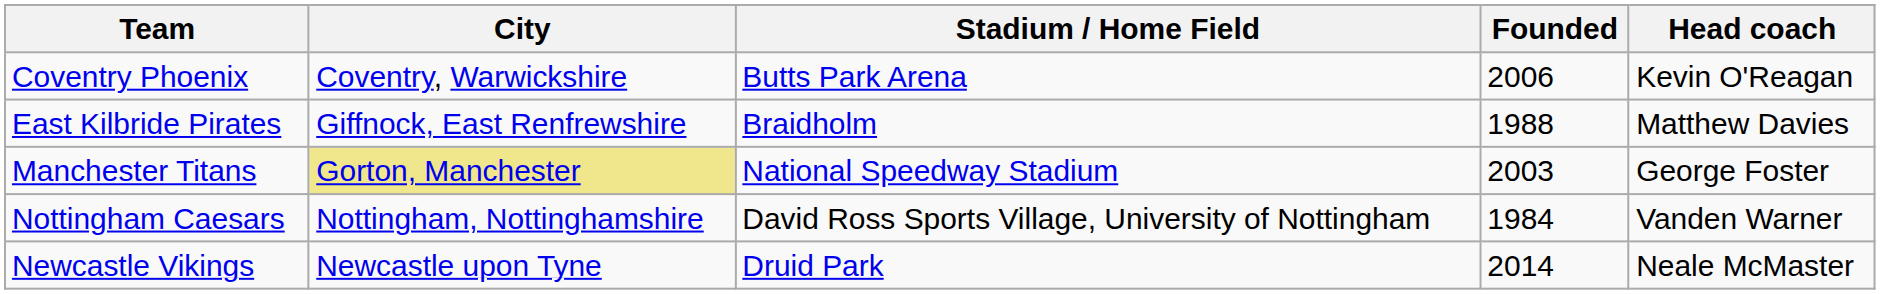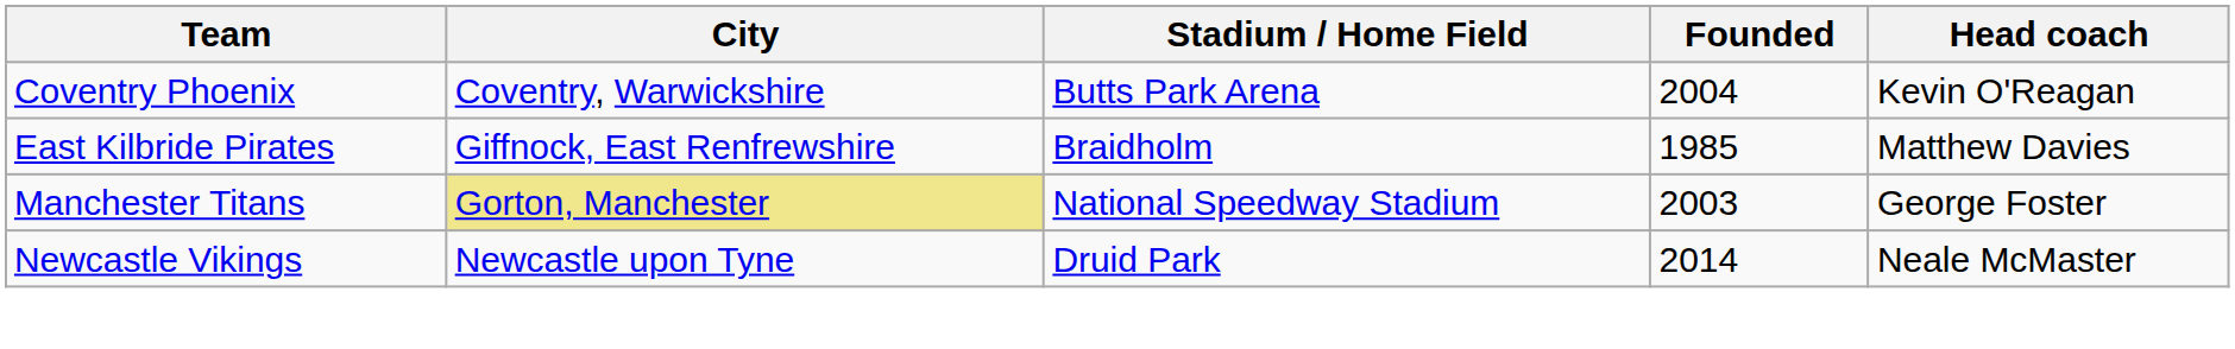 <table class="wikitable" style="text-align:center; font-size:95%;width:60%; text-align:left">
 <tr>
 <th><strong>Team</strong></th>
 <th><strong>City</strong></th>
 <th><strong>Stadium / Home Field</strong></th>
 <th><strong>Founded</strong></th>
 <th><strong>Head coach</strong></th>
 </tr>
 <tr --->
 <td> <a href='#'>Coventry Phoenix</a></td>
 <td> <a href='#'>Coventry</a>, <a href='#'>Warwickshire</a></td>
 <td><a href='#'>Butts Park Arena</a></td>
-<td>2006</td>
+<td>2004</td>
 <td>Kevin O'Reagan</td>
 </tr>
 <tr --->
 <td> <a href='#'>East Kilbride Pirates</a></td>
 <td> <a href='#'>Giffnock, East Renfrewshire</a></td>
 <td><a href='#'>Braidholm</a></td>
-<td>1988</td>
+<td>1985</td>
 <td>Matthew Davies</td>
 </tr>
 <tr --->
 <td> <a href='#'>Manchester Titans</a></td>
 <td style="background: khaki;"> <a href='#'>Gorton, Manchester</a></td>
 <td><a href='#'>National Speedway Stadium</a></td>
 <td>2003</td>
 <td>George Foster</td>
 </tr>
 <tr --->
-<td> <a href='#'>Nottingham Caesars</a></td>
-<td> <a href='#'>Nottingham, Nottinghamshire</a></td>
-<td>David Ross Sports Village, University of Nottingham</td>
-<td>1984</td>
-<td>Vanden Warner</td>
-</tr>
-<tr --->
 <td>  <a href='#'>Newcastle Vikings</a></td>
 <td> <a href='#'>Newcastle upon Tyne</a></td>
 <td><a href='#'>Druid Park</a></td>
 <td>2014</td>
 <td>Neale McMaster</td>
 </tr>
 </table>
